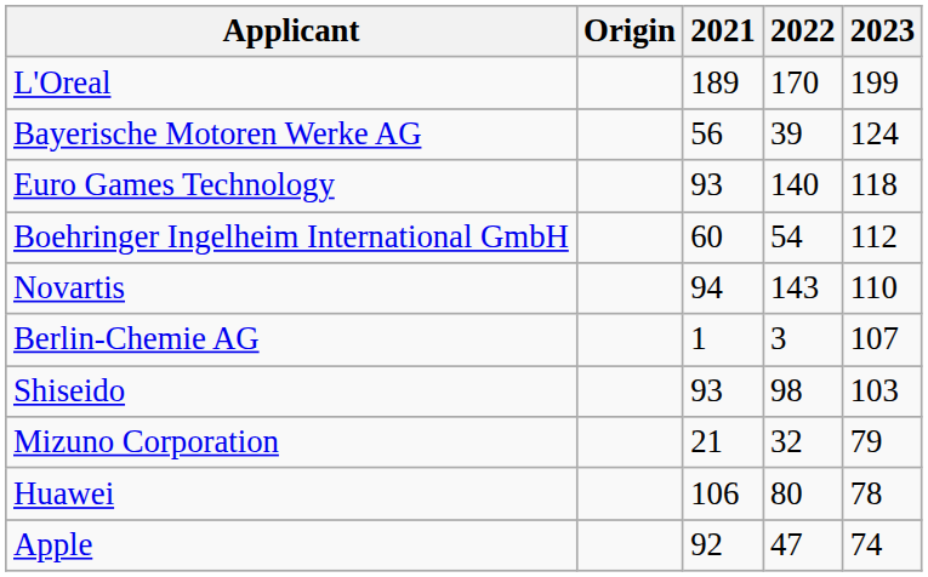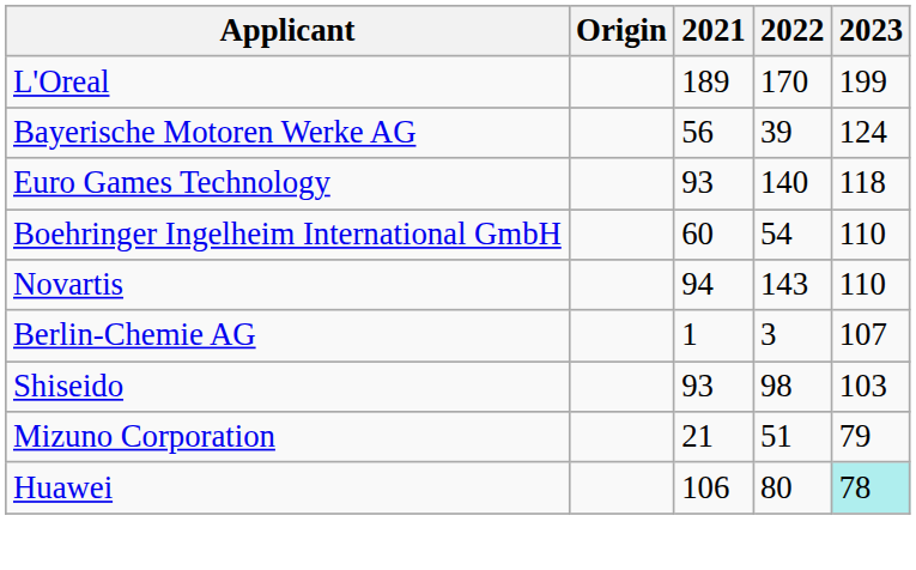 <table class="sortable wikitable">
 <tr>
 <th>Applicant</th>
 <th>Origin</th>
 <th>2021</th>
 <th>2022</th>
 <th>2023</th>
 </tr>
 <tr>
 <td><a href='#'>L'Oreal</a></td>
 <td></td>
 <td>189</td>
 <td>170</td>
 <td>199</td>
 </tr>
 <tr>
 <td><a href='#'>Bayerische Motoren Werke AG</a></td>
 <td></td>
 <td>56</td>
 <td>39</td>
 <td>124</td>
 </tr>
 <tr>
 <td><a href='#'>Euro Games Technology</a></td>
 <td></td>
 <td>93</td>
 <td>140</td>
 <td>118</td>
 </tr>
 <tr>
 <td><a href='#'>Boehringer Ingelheim International GmbH</a></td>
 <td></td>
 <td>60</td>
 <td>54</td>
-<td>112</td>
+<td>110</td>
 </tr>
 <tr>
 <td><a href='#'>Novartis</a></td>
 <td></td>
 <td>94</td>
 <td>143</td>
 <td>110</td>
 </tr>
 <tr>
 <td><a href='#'>Berlin-Chemie AG</a></td>
 <td></td>
 <td>1</td>
 <td>3</td>
 <td>107</td>
 </tr>
 <tr>
 <td><a href='#'>Shiseido</a></td>
 <td></td>
 <td>93</td>
 <td>98</td>
 <td>103</td>
 </tr>
 <tr>
 <td><a href='#'>Mizuno Corporation</a></td>
 <td></td>
 <td>21</td>
-<td>32</td>
+<td>51</td>
 <td>79</td>
 </tr>
 <tr>
 <td><a href='#'>Huawei</a></td>
 <td></td>
 <td>106</td>
 <td>80</td>
-<td>78</td>
-</tr>
-<tr>
-<td><a href='#'>Apple</a></td>
-<td></td>
-<td>92</td>
-<td>47</td>
-<td>74</td>
+<td style="background: paleturquoise;">78</td>
 </tr>
 </table>
